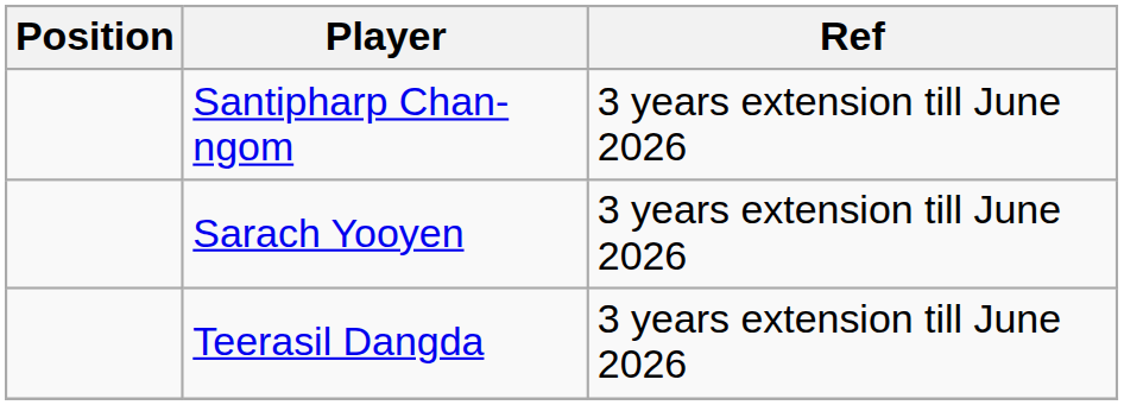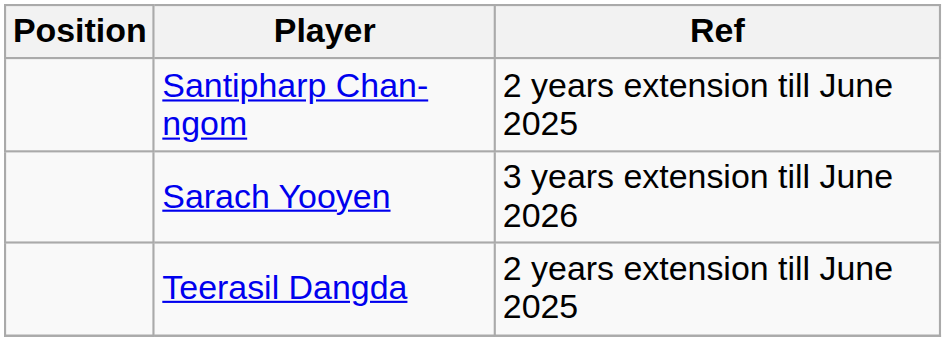 <table class="wikitable sortable" style="width:50%; text-align:center; font-size:100%; text-align:left;">
 <tr>
 <th>Position</th>
 <th>Player</th>
 <th>Ref</th>
 </tr>
 <tr>
 <td></td>
 <td> <a href='#'>Santipharp Chan-ngom</a></td>
-<td>3 years extension till June 2026</td>
+<td>2 years extension till June 2025</td>
 </tr>
 <tr>
 <td></td>
 <td> <a href='#'>Sarach Yooyen</a></td>
 <td>3 years extension till June 2026</td>
 </tr>
 <tr>
 <td></td>
 <td> <a href='#'>Teerasil Dangda</a></td>
-<td>3 years extension till June 2026</td>
+<td>2 years extension till June 2025</td>
 </tr>
 <tr>
 </tr>
 </table>
